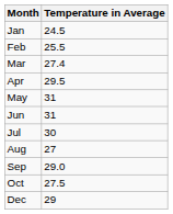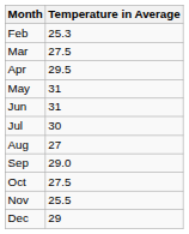 <table class="wikitable">
 <tr>
 <th>Month</th>
 <th>Temperature in Average</th>
 </tr>
 <tr>
-<td>Jan</td>
-<td>24.5</td>
-</tr>
-<tr>
 <td>Feb</td>
-<td>25.5</td>
+<td>25.3</td>
 </tr>
 <tr>
 <td>Mar</td>
-<td>27.4</td>
+<td>27.5</td>
 </tr>
 <tr>
 <td>Apr</td>
 <td>29.5</td>
 </tr>
 <tr>
 <td>May</td>
 <td>31</td>
 </tr>
 <tr>
 <td>Jun</td>
 <td>31</td>
 </tr>
 <tr>
 <td>Jul</td>
 <td>30</td>
 </tr>
 <tr>
 <td>Aug</td>
 <td>27</td>
 </tr>
 <tr>
 <td>Sep</td>
 <td>29.0</td>
 </tr>
 <tr>
 <td>Oct</td>
 <td>27.5</td>
 </tr>
 <tr>
+<td>Nov</td>
+<td>25.5</td>
+</tr>
+<tr>
 <td>Dec</td>
 <td>29</td>
 </tr>
 </table>
